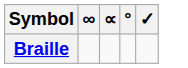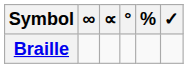 <table class="wikitable" style="text-align:center">
 <tr>
 <th>Symbol</th>
 <th>∞</th>
 <th>∝</th>
 <th>°</th>
+<th>%</th>
 <th>✓</th>
 </tr>
 <tr>
 <th><a href='#'>Braille</a></th>
 <td></td>
 <td></td>
 <td></td>
 <td></td>
+<td></td>
 </tr>
 </table>
